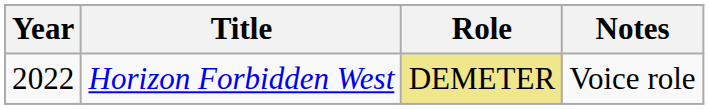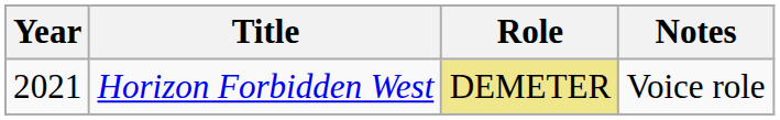 <table class="wikitable">
 <tr>
 <th>Year</th>
 <th>Title</th>
 <th>Role</th>
 <th>Notes</th>
 </tr>
 <tr>
-<td>2022</td>
+<td>2021</td>
 <td><em><a href='#'>Horizon Forbidden West</a></em></td>
 <td style="background: khaki;">DEMETER</td>
 <td>Voice role</td>
 </tr>
 </table>
